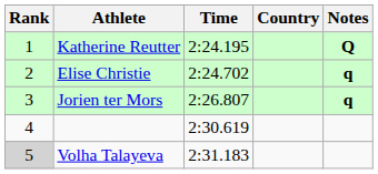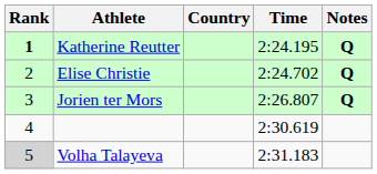 <table class="wikitable sortable" style="text-align:center">
 <tr>
 <th>Rank</th>
 <th>Athlete</th>
+<th>Country</th>
 <th>Time</th>
-<th>Country</th>
 <th>Notes</th>
 </tr>
 <tr bgcolor="#ccffcc">
-<td>1</td>
+<td><strong>1</strong></td>
 <td align=left><a href='#'>Katherine Reutter</a></td>
+<td align=left></td>
 <td>2:24.195</td>
-<td align=left></td>
 <td><strong>Q</strong></td>
 </tr>
 <tr bgcolor="#ccffcc">
 <td>2</td>
 <td align=left><a href='#'>Elise Christie</a></td>
+<td align=left></td>
 <td>2:24.702</td>
-<td align=left></td>
-<td><strong>q</strong></td>
+<td><strong>Q</strong></td>
 </tr>
 <tr bgcolor="#ccffcc">
 <td>3</td>
 <td align=left><a href='#'>Jorien ter Mors</a></td>
+<td align=left></td>
 <td>2:26.807</td>
-<td align=left></td>
-<td><strong>q</strong></td>
+<td><strong>Q</strong></td>
 </tr>
 <tr>
 <td>4</td>
 <td align=left></td>
+<td align=left></td>
 <td>2:30.619</td>
-<td align=left></td>
 <td></td>
 </tr>
 <tr>
 <td style="background: lightgrey;">5</td>
 <td align=left><a href='#'>Volha Talayeva</a></td>
+<td align=left></td>
 <td>2:31.183</td>
-<td align=left></td>
 <td></td>
 </tr>
 </table>
